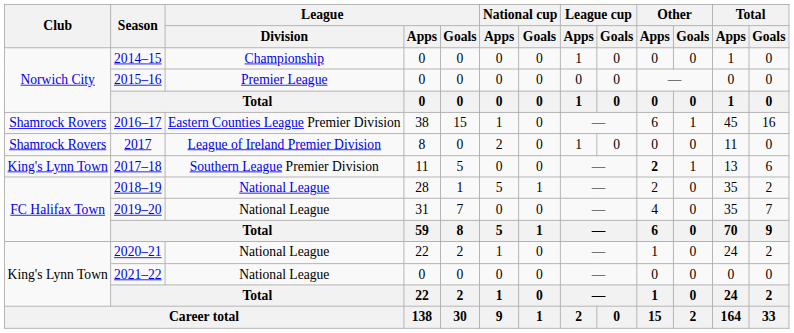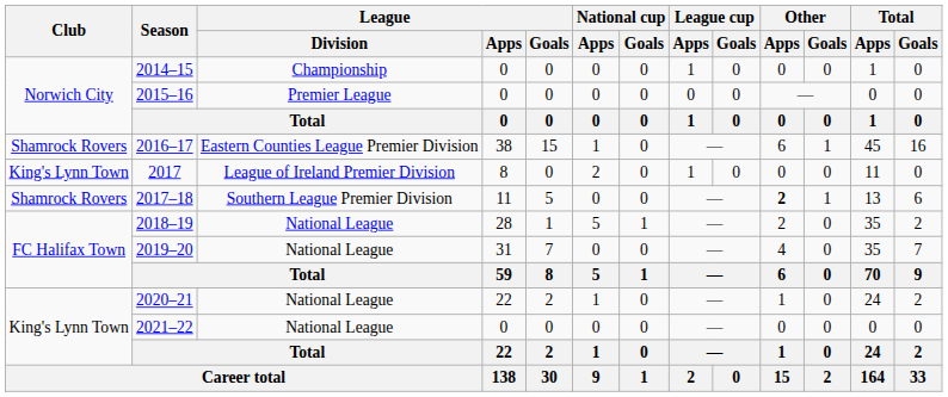 <table class="wikitable" style="text-align:center">
 <tr>
 <th rowspan="2">Club</th>
 <th rowspan="2">Season</th>
 <th colspan="3">League</th>
 <th colspan="2">National cup</th>
 <th colspan="2">League cup</th>
 <th colspan="2">Other</th>
 <th colspan="2">Total</th>
 </tr>
 <tr>
 <th>Division</th>
 <th>Apps</th>
 <th>Goals</th>
 <th>Apps</th>
 <th>Goals</th>
 <th>Apps</th>
 <th>Goals</th>
 <th>Apps</th>
 <th>Goals</th>
 <th>Apps</th>
 <th>Goals</th>
 </tr>
 <tr>
 <td rowspan="3"><a href='#'>Norwich City</a></td>
 <td><a href='#'>2014–15</a></td>
 <td><a href='#'>Championship</a></td>
 <td>0</td>
 <td>0</td>
 <td>0</td>
 <td>0</td>
 <td>1</td>
 <td>0</td>
 <td>0</td>
 <td>0</td>
 <td>1</td>
 <td>0</td>
 </tr>
 <tr>
 <td><a href='#'>2015–16</a></td>
 <td><a href='#'>Premier League</a></td>
 <td>0</td>
 <td>0</td>
 <td>0</td>
 <td>0</td>
 <td>0</td>
 <td>0</td>
 <td colspan="2">—</td>
 <td>0</td>
 <td>0</td>
 </tr>
 <tr>
 <th colspan="2">Total</th>
 <th>0</th>
 <th>0</th>
 <th>0</th>
 <th>0</th>
 <th>1</th>
 <th>0</th>
 <th>0</th>
 <th>0</th>
 <th>1</th>
 <th>0</th>
 </tr>
 <tr>
 <td><a href='#'>Shamrock Rovers</a></td>
 <td><a href='#'>2016–17</a></td>
 <td><a href='#'>Eastern Counties League</a> Premier Division</td>
 <td>38</td>
 <td>15</td>
 <td>1</td>
 <td>0</td>
 <td colspan="2">—</td>
 <td>6</td>
 <td>1</td>
 <td>45</td>
 <td>16</td>
 </tr>
 <tr>
-<td><a href='#'>Shamrock Rovers</a></td>
+<td><a href='#'>King's Lynn Town</a></td>
 <td><a href='#'>2017</a></td>
 <td><a href='#'>League of Ireland Premier Division</a></td>
 <td>8</td>
 <td>0</td>
 <td>2</td>
 <td>0</td>
 <td>1</td>
 <td>0</td>
 <td>0</td>
 <td>0</td>
 <td>11</td>
 <td>0</td>
 </tr>
 <tr>
-<td><a href='#'>King's Lynn Town</a></td>
+<td><a href='#'>Shamrock Rovers</a></td>
 <td><a href='#'>2017–18</a></td>
 <td><a href='#'>Southern League</a> Premier Division</td>
 <td>11</td>
 <td>5</td>
 <td>0</td>
 <td>0</td>
 <td colspan="2">—</td>
 <td><strong>2</strong></td>
 <td>1</td>
 <td>13</td>
 <td>6</td>
 </tr>
 <tr>
 <td rowspan="3"><a href='#'>FC Halifax Town</a></td>
 <td><a href='#'>2018–19</a></td>
 <td><a href='#'>National League</a></td>
 <td>28</td>
 <td>1</td>
 <td>5</td>
 <td>1</td>
 <td colspan="2">—</td>
 <td>2</td>
 <td>0</td>
 <td>35</td>
 <td>2</td>
 </tr>
 <tr>
 <td><a href='#'>2019–20</a></td>
 <td>National League</td>
 <td>31</td>
 <td>7</td>
 <td>0</td>
 <td>0</td>
 <td colspan="2">—</td>
 <td>4</td>
 <td>0</td>
 <td>35</td>
 <td>7</td>
 </tr>
 <tr>
 <th colspan="2">Total</th>
 <th>59</th>
 <th>8</th>
 <th>5</th>
 <th>1</th>
 <th colspan="2">—</th>
 <th>6</th>
 <th>0</th>
 <th>70</th>
 <th>9</th>
 </tr>
 <tr>
 <td rowspan="3">King's Lynn Town</td>
 <td><a href='#'>2020–21</a></td>
 <td>National League</td>
 <td>22</td>
 <td>2</td>
 <td>1</td>
 <td>0</td>
 <td colspan="2">—</td>
 <td>1</td>
 <td>0</td>
 <td>24</td>
 <td>2</td>
 </tr>
 <tr>
 <td><a href='#'>2021–22</a></td>
 <td>National League</td>
 <td>0</td>
 <td>0</td>
 <td>0</td>
 <td>0</td>
 <td colspan="2">—</td>
 <td>0</td>
 <td>0</td>
 <td>0</td>
 <td>0</td>
 </tr>
 <tr>
 <th colspan="2">Total</th>
 <th>22</th>
 <th>2</th>
 <th>1</th>
 <th>0</th>
 <th colspan="2">—</th>
 <th>1</th>
 <th>0</th>
 <th>24</th>
 <th>2</th>
 </tr>
 <tr>
 <th colspan="3">Career total</th>
 <th>138</th>
 <th>30</th>
 <th>9</th>
 <th>1</th>
 <th>2</th>
 <th>0</th>
 <th>15</th>
 <th>2</th>
 <th>164</th>
 <th>33</th>
 </tr>
 </table>
